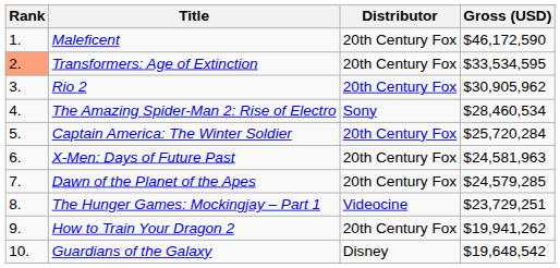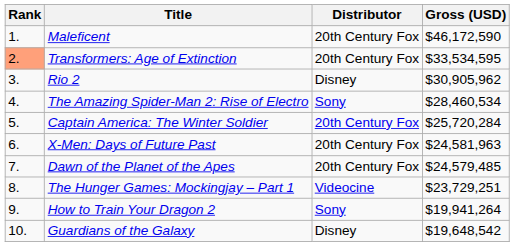 <table class="wikitable sortable" style="margin:auto; margin:auto;">
 <tr>
 <th>Rank</th>
 <th>Title</th>
 <th>Distributor</th>
 <th>Gross (USD)</th>
 </tr>
 <tr>
 <td>1.</td>
 <td><em><a href='#'>Maleficent</a></em></td>
 <td>20th Century Fox</td>
 <td>$46,172,590</td>
 </tr>
 <tr>
 <td style="background: lightsalmon;">2.</td>
 <td><em><a href='#'>Transformers: Age of Extinction</a></em></td>
 <td>20th Century Fox</td>
 <td>$33,534,595</td>
 </tr>
 <tr>
 <td>3.</td>
 <td><em><a href='#'>Rio 2</a></em></td>
-<td><a href='#'>20th Century Fox</a></td>
+<td>Disney</td>
 <td>$30,905,962</td>
 </tr>
 <tr>
 <td>4.</td>
 <td><em><a href='#'>The Amazing Spider-Man 2: Rise of Electro</a></em></td>
 <td><a href='#'>Sony</a></td>
 <td>$28,460,534</td>
 </tr>
 <tr>
 <td>5.</td>
 <td><em><a href='#'>Captain America: The Winter Soldier</a></em></td>
 <td><a href='#'>20th Century Fox</a></td>
 <td>$25,720,284</td>
 </tr>
 <tr>
 <td>6.</td>
 <td><em><a href='#'>X-Men: Days of Future Past</a></em></td>
 <td>20th Century Fox</td>
 <td>$24,581,963</td>
 </tr>
 <tr>
 <td>7.</td>
 <td><em><a href='#'>Dawn of the Planet of the Apes</a></em></td>
 <td>20th Century Fox</td>
-<td>$24,579,285</td>
+<td>$24,579,485</td>
 </tr>
 <tr>
 <td>8.</td>
 <td><em><a href='#'>The Hunger Games: Mockingjay – Part 1</a></em></td>
 <td><a href='#'>Videocine</a></td>
 <td>$23,729,251</td>
 </tr>
 <tr>
 <td>9.</td>
 <td><em><a href='#'>How to Train Your Dragon 2</a></em></td>
-<td>20th Century Fox</td>
-<td>$19,941,262</td>
+<td><a href='#'>Sony</a></td>
+<td>$19,941,264</td>
 </tr>
 <tr>
 <td>10.</td>
 <td><em><a href='#'>Guardians of the Galaxy</a></em></td>
 <td>Disney</td>
 <td>$19,648,542</td>
 </tr>
 </table>
